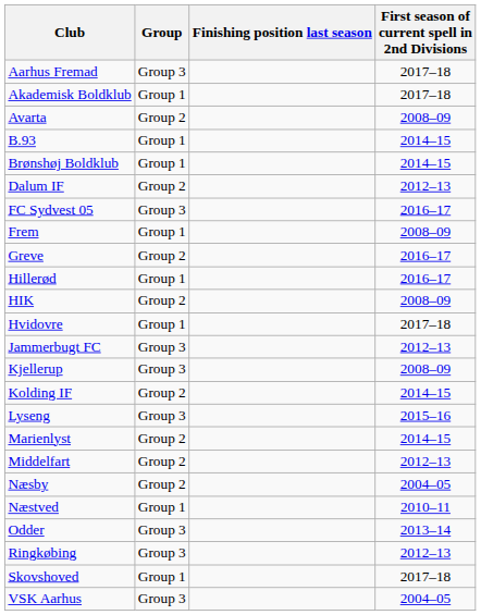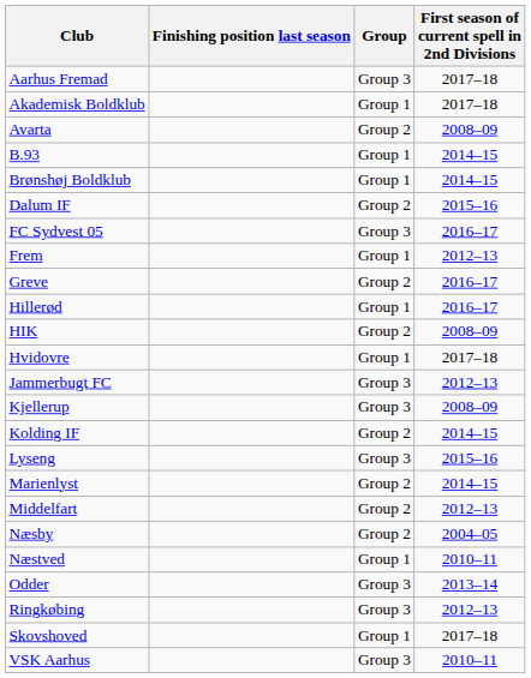 <table class="wikitable sortable" style="text-align:center;">
 <tr>
 <th>Club</th>
+<th>Finishing position <a href='#'>last season</a></th>
 <th>Group</th>
-<th>Finishing position <a href='#'>last season</a></th>
 <th>First season of<br>current spell in<br>2nd Divisions</th>
 </tr>
 <tr>
 <td style="text-align:left;"><a href='#'>Aarhus Fremad</a></td>
+<td></td>
 <td>Group 3</td>
-<td></td>
 <td>2017–18</td>
 </tr>
 <tr>
 <td style="text-align:left;"><a href='#'>Akademisk Boldklub</a></td>
+<td></td>
 <td>Group 1</td>
-<td></td>
 <td>2017–18</td>
 </tr>
 <tr>
 <td style="text-align:left;"><a href='#'>Avarta</a></td>
+<td></td>
 <td>Group 2</td>
-<td></td>
 <td><a href='#'>2008–09</a></td>
 </tr>
 <tr>
 <td style="text-align:left;"><a href='#'>B.93</a></td>
+<td></td>
 <td>Group 1</td>
-<td></td>
 <td><a href='#'>2014–15</a></td>
 </tr>
 <tr>
 <td style="text-align:left;"><a href='#'>Brønshøj Boldklub</a></td>
+<td></td>
 <td>Group 1</td>
-<td></td>
 <td><a href='#'>2014–15</a></td>
 </tr>
 <tr>
 <td style="text-align:left;"><a href='#'>Dalum IF</a></td>
+<td></td>
 <td>Group 2</td>
-<td></td>
-<td><a href='#'>2012–13</a></td>
+<td><a href='#'>2015–16</a></td>
 </tr>
 <tr>
 <td style="text-align:left;"><a href='#'>FC Sydvest 05</a></td>
+<td></td>
 <td>Group 3</td>
-<td></td>
 <td><a href='#'>2016–17</a></td>
 </tr>
 <tr>
 <td style="text-align:left;"><a href='#'>Frem</a></td>
+<td></td>
 <td>Group 1</td>
-<td></td>
-<td><a href='#'>2008–09</a></td>
+<td><a href='#'>2012–13</a></td>
 </tr>
 <tr>
 <td style="text-align:left;"><a href='#'>Greve</a></td>
+<td></td>
 <td>Group 2</td>
-<td></td>
 <td><a href='#'>2016–17</a></td>
 </tr>
 <tr>
 <td style="text-align:left;"><a href='#'>Hillerød</a></td>
+<td></td>
 <td>Group 1</td>
-<td></td>
 <td><a href='#'>2016–17</a></td>
 </tr>
 <tr>
 <td style="text-align:left;"><a href='#'>HIK</a></td>
+<td></td>
 <td>Group 2</td>
-<td></td>
 <td><a href='#'>2008–09</a></td>
 </tr>
 <tr>
 <td style="text-align:left;"><a href='#'>Hvidovre</a></td>
+<td></td>
 <td>Group 1</td>
-<td></td>
 <td>2017–18</td>
 </tr>
 <tr>
 <td style="text-align:left;"><a href='#'>Jammerbugt FC</a></td>
+<td></td>
 <td>Group 3</td>
-<td></td>
 <td><a href='#'>2012–13</a></td>
 </tr>
 <tr>
 <td style="text-align:left;"><a href='#'>Kjellerup</a></td>
+<td></td>
 <td>Group 3</td>
-<td></td>
 <td><a href='#'>2008–09</a></td>
 </tr>
 <tr>
 <td style="text-align:left;"><a href='#'>Kolding IF</a></td>
+<td></td>
 <td>Group 2</td>
-<td></td>
 <td><a href='#'>2014–15</a></td>
 </tr>
 <tr>
 <td style="text-align:left;"><a href='#'>Lyseng</a></td>
+<td></td>
 <td>Group 3</td>
-<td></td>
 <td><a href='#'>2015–16</a></td>
 </tr>
 <tr>
 <td style="text-align:left;"><a href='#'>Marienlyst</a></td>
+<td></td>
 <td>Group 2</td>
-<td></td>
 <td><a href='#'>2014–15</a></td>
 </tr>
 <tr>
 <td style="text-align:left;"><a href='#'>Middelfart</a></td>
+<td></td>
 <td>Group 2</td>
-<td></td>
 <td><a href='#'>2012–13</a></td>
 </tr>
 <tr>
 <td style="text-align:left;"><a href='#'>Næsby</a></td>
+<td></td>
 <td>Group 2</td>
-<td></td>
 <td><a href='#'>2004–05</a></td>
 </tr>
 <tr>
 <td style="text-align:left;"><a href='#'>Næstved</a></td>
+<td></td>
 <td>Group 1</td>
-<td></td>
 <td><a href='#'>2010–11</a></td>
 </tr>
 <tr>
 <td style="text-align:left;"><a href='#'>Odder</a></td>
+<td></td>
 <td>Group 3</td>
-<td></td>
 <td><a href='#'>2013–14</a></td>
 </tr>
 <tr>
 <td style="text-align:left;"><a href='#'>Ringkøbing</a></td>
+<td></td>
 <td>Group 3</td>
-<td></td>
 <td><a href='#'>2012–13</a></td>
 </tr>
 <tr>
 <td style="text-align:left;"><a href='#'>Skovshoved</a></td>
+<td></td>
 <td>Group 1</td>
-<td></td>
 <td>2017–18</td>
 </tr>
 <tr>
 <td style="text-align:left;"><a href='#'>VSK Aarhus</a></td>
+<td></td>
 <td>Group 3</td>
-<td></td>
-<td><a href='#'>2004–05</a></td>
+<td><a href='#'>2010–11</a></td>
 </tr>
 </table>
